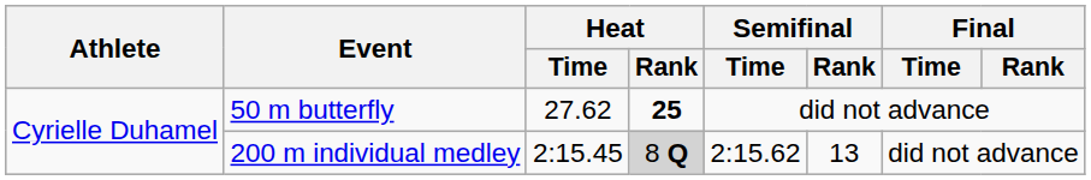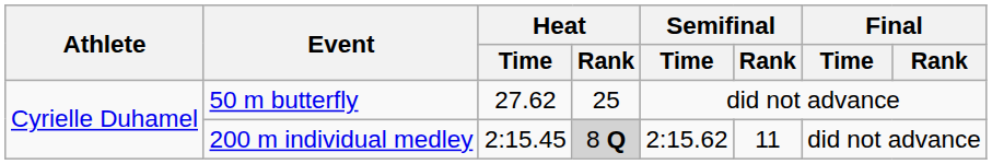 <table class=wikitable style="font-size:90%">
 <tr>
 <th rowspan=2>Athlete</th>
 <th rowspan=2>Event</th>
 <th colspan=2>Heat</th>
 <th colspan=2>Semifinal</th>
 <th colspan=2>Final</th>
 </tr>
 <tr style="font-size:95%">
 <th>Time</th>
 <th>Rank</th>
 <th>Time</th>
 <th>Rank</th>
 <th>Time</th>
 <th>Rank</th>
 </tr>
 <tr align=center>
 <td align=left rowspan="2"><a href='#'>Cyrielle Duhamel</a></td>
 <td align=left><a href='#'>50 m butterfly</a></td>
 <td>27.62</td>
-<td><strong>25</strong></td>
+<td>25</td>
 <td colspan="4">did not advance</td>
 </tr>
 <tr align=center>
 <td align=left><a href='#'>200 m individual medley</a></td>
 <td>2:15.45</td>
 <td style="background: lightgrey;">8 <strong>Q</strong></td>
 <td>2:15.62</td>
-<td>13</td>
+<td>11</td>
 <td colspan="2">did not advance</td>
 </tr>
 </table>
